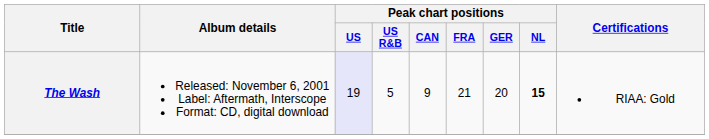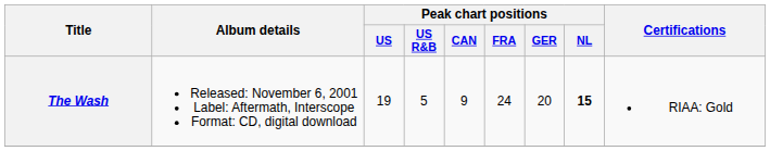 <table class="wikitable plainrowheaders" style="text-align:center;">
 <tr>
 <th scope="col" rowspan="2" style="width:11em;">Title</th>
 <th scope="col" rowspan="2" style="width:16em;">Album details</th>
 <th scope="col" colspan="6">Peak chart positions</th>
 <th scope="col" rowspan="2" style="width:12em;"><a href='#'>Certifications</a></th>
 </tr>
 <tr>
 <th style="width:3em;font-size:90%;"><a href='#'>US</a><br></th>
 <th style="width:3em;font-size:90%;"><a href='#'>US<br>R&B</a><br></th>
 <th style="width:3em;font-size:90%;"><a href='#'>CAN</a><br></th>
 <th style="width:3em;font-size:90%;"><a href='#'>FRA</a><br></th>
 <th style="width:3em;font-size:90%;"><a href='#'>GER</a><br></th>
 <th style="width:3em;font-size:90%;"><a href='#'>NL</a><br></th>
 </tr>
 <tr>
 <th scope="row"><em><a href='#'>The Wash</a></em></th>
 <td><br><ul><li>Released: November 6, 2001</li><li>Label: Aftermath, Interscope</li><li>Format: CD, digital download</li></ul></td>
-<td style="background: lavender;">19</td>
+<td>19</td>
 <td>5</td>
 <td>9</td>
-<td>21</td>
+<td>24</td>
 <td>20</td>
 <td><strong>15</strong></td>
 <td><br><ul><li>RIAA: Gold</li></ul></td>
 </tr>
 <tr>
 </tr>
 </table>
